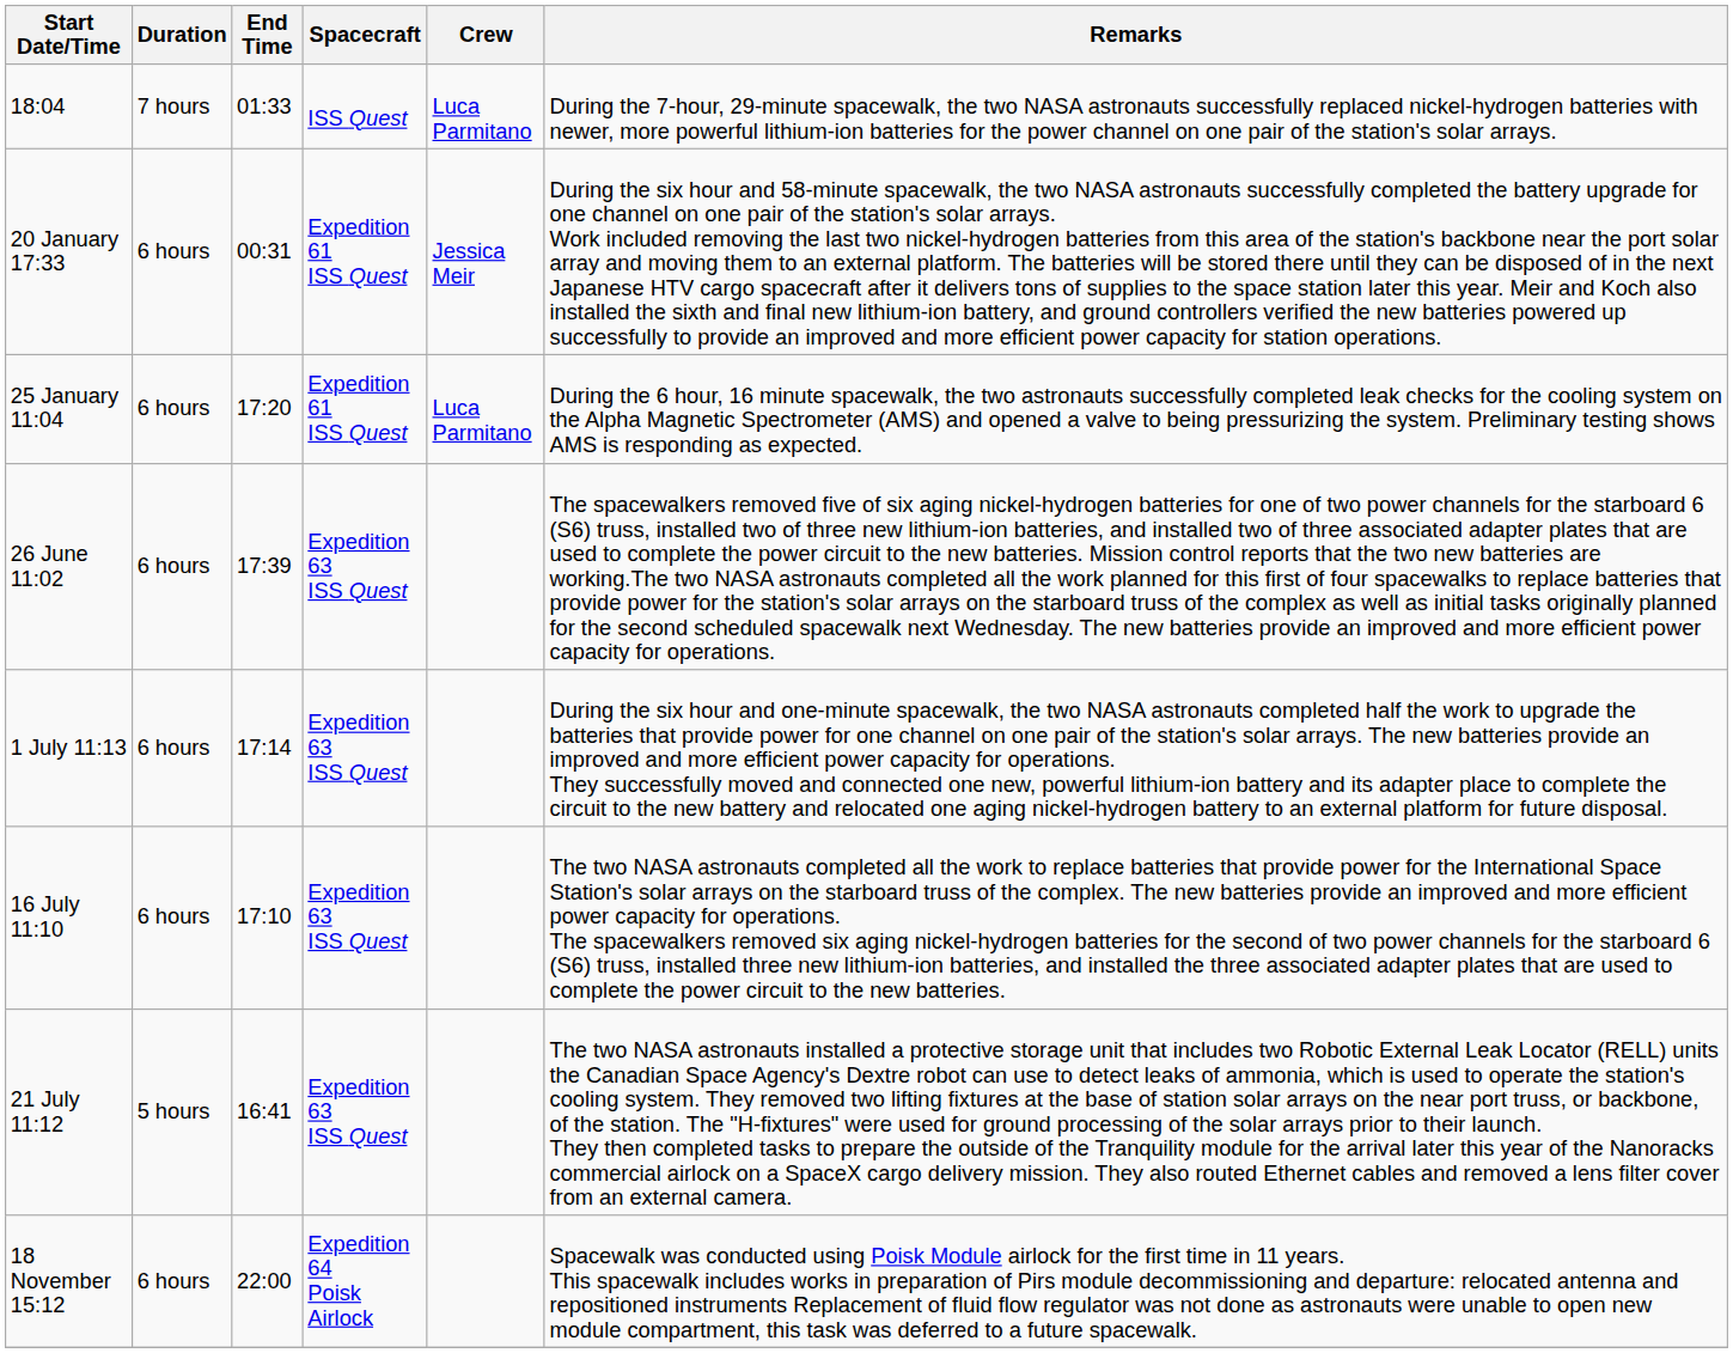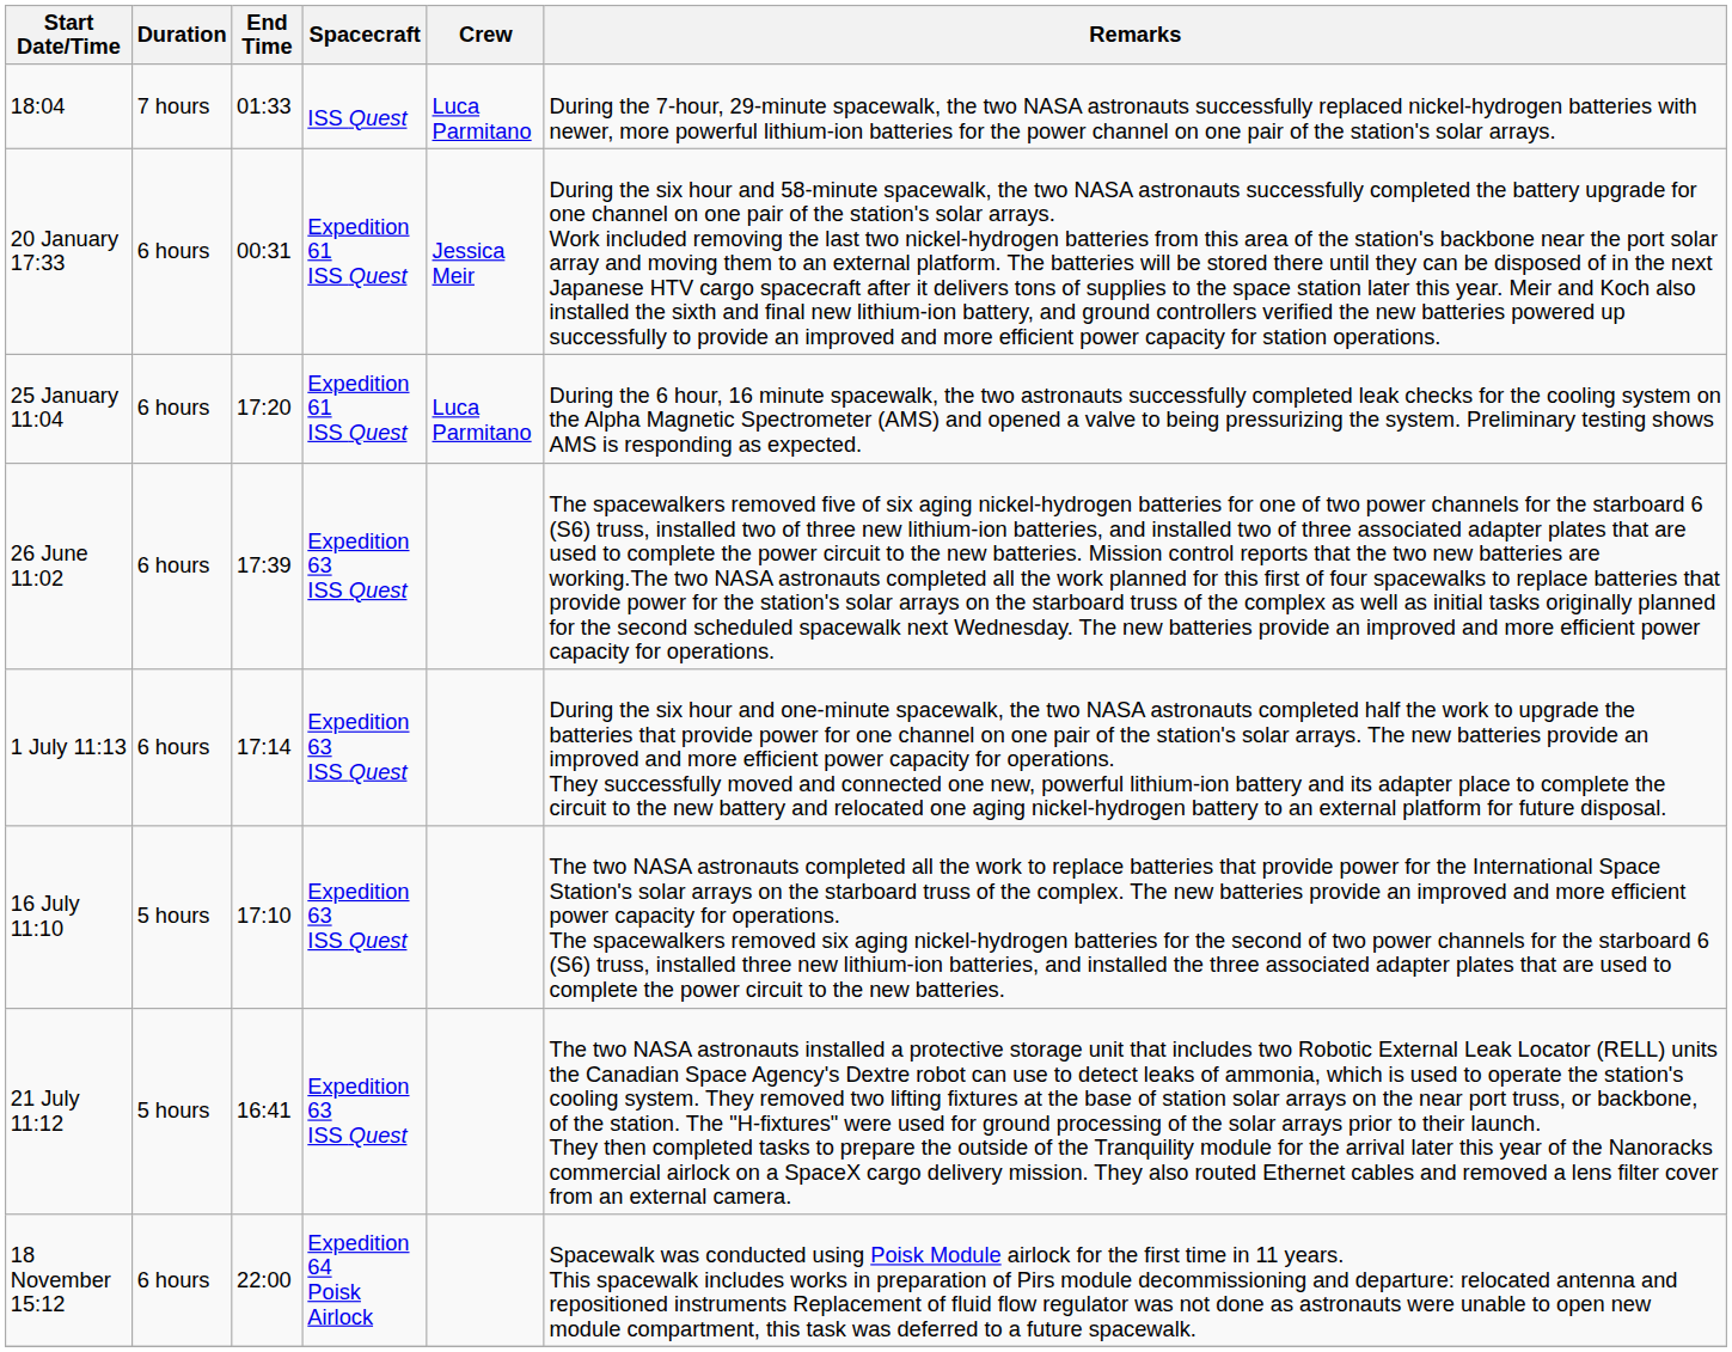 <table class="wikitable" style="width:100%;">
 <tr>
 <th>Start Date/Time</th>
 <th>Duration</th>
 <th>End Time</th>
 <th>Spacecraft</th>
 <th>Crew</th>
 <th>Remarks</th>
 </tr>
 <tr>
 <td> 18:04</td>
 <td>7 hours </td>
 <td>01:33</td>
 <td><br><a href='#'>ISS <em>Quest</em></a></td>
 <td><br> <a href='#'>Luca Parmitano</a></td>
 <td><br>During the 7-hour, 29-minute spacewalk, the two NASA astronauts successfully replaced nickel-hydrogen batteries with newer, more powerful lithium-ion batteries for the power channel on one pair of the station's solar arrays.</td>
 </tr>
 <tr>
 <td>20 January 17:33</td>
 <td>6 hours </td>
 <td>00:31</td>
 <td><a href='#'>Expedition 61</a><br><a href='#'>ISS <em>Quest</em></a></td>
 <td><br> <a href='#'>Jessica Meir</a></td>
 <td><br>During the six hour and 58-minute spacewalk, the two NASA astronauts successfully completed the battery upgrade for one channel on one pair of the station's solar arrays.<br>Work included removing the last two nickel-hydrogen batteries from this area of the station's backbone near the port solar array and moving them to an external platform. The batteries will be stored there until they can be disposed of in the next Japanese HTV cargo spacecraft after it delivers tons of supplies to the space station later this year. Meir and Koch also installed the sixth and final new lithium-ion battery, and ground controllers verified the new batteries powered up successfully to provide an improved and more efficient power capacity for station operations.</td>
 </tr>
 <tr>
 <td>25 January 11:04</td>
 <td>6 hours </td>
 <td>17:20</td>
 <td><a href='#'>Expedition 61</a><br><a href='#'>ISS <em>Quest</em></a></td>
 <td><br> <a href='#'>Luca Parmitano</a></td>
 <td><br>During the 6 hour, 16 minute spacewalk, the two astronauts successfully completed leak checks for the cooling system on the Alpha Magnetic Spectrometer (AMS) and opened a valve to being pressurizing the system. Preliminary testing shows AMS is responding as expected.</td>
 </tr>
 <tr>
 <td>26 June 11:02</td>
 <td>6 hours </td>
 <td>17:39</td>
 <td><a href='#'>Expedition 63</a><br><a href='#'>ISS <em>Quest</em></a></td>
 <td><br></td>
 <td><br>The spacewalkers removed five of six aging nickel-hydrogen batteries for one of two power channels for the starboard 6 (S6) truss, installed two of three new lithium-ion batteries, and installed two of three associated adapter plates that are used to complete the power circuit to the new batteries. Mission control reports that the two new batteries are working.The two NASA astronauts completed all the work planned for this first of four spacewalks to replace batteries that provide power for the station's solar arrays on the starboard truss of the complex as well as initial tasks originally planned for the second scheduled spacewalk next Wednesday. The new batteries provide an improved and more efficient power capacity for operations.</td>
 </tr>
 <tr>
 <td>1 July 11:13</td>
 <td>6 hours </td>
 <td>17:14</td>
 <td><a href='#'>Expedition 63</a><br><a href='#'>ISS <em>Quest</em></a></td>
 <td><br></td>
 <td><br>During the six hour and one-minute spacewalk, the two NASA astronauts completed half the work to upgrade the batteries that provide power for one channel on one pair of the station's solar arrays. The new batteries provide an improved and more efficient power capacity for operations.<br>They successfully moved and connected one new, powerful lithium-ion battery and its adapter place to complete the circuit to the new battery and relocated one aging nickel-hydrogen battery to an external platform for future disposal.</td>
 </tr>
 <tr>
 <td>16 July 11:10</td>
-<td>6 hours</td>
+<td>5 hours </td>
 <td>17:10</td>
 <td><a href='#'>Expedition 63</a><br><a href='#'>ISS <em>Quest</em></a></td>
 <td><br></td>
 <td><br>The two NASA astronauts completed all the work to replace batteries that provide power for the International Space Station's solar arrays on the starboard truss of the complex. The new batteries provide an improved and more efficient power capacity for operations.<br>The spacewalkers removed six aging nickel-hydrogen batteries for the second of two power channels for the starboard 6 (S6) truss, installed three new lithium-ion batteries, and installed the three associated adapter plates that are used to complete the power circuit to the new batteries.</td>
 </tr>
 <tr>
 <td>21 July 11:12</td>
 <td>5 hours </td>
 <td>16:41</td>
 <td><a href='#'>Expedition 63</a><br><a href='#'>ISS <em>Quest</em></a></td>
 <td><br></td>
 <td><br>The two NASA astronauts installed a protective storage unit that includes two Robotic External Leak Locator (RELL) units the Canadian Space Agency's Dextre robot can use to detect leaks of ammonia, which is used to operate the station's cooling system. They removed two lifting fixtures at the base of station solar arrays on the near port truss, or backbone, of the station. The "H-fixtures" were used for ground processing of the solar arrays prior to their launch.<br>They then completed tasks to prepare the outside of the Tranquility module for the arrival later this year of the Nanoracks commercial airlock on a SpaceX cargo delivery mission. They also routed Ethernet cables and removed a lens filter cover from an external camera.</td>
 </tr>
 <tr>
 <td>18 November 15:12</td>
 <td>6 hours </td>
 <td>22:00</td>
 <td><a href='#'>Expedition 64</a><br><a href='#'>Poisk Airlock</a></td>
 <td><br></td>
 <td><br>Spacewalk was conducted using <a href='#'>Poisk Module</a> airlock for the first time in 11 years.<br>This spacewalk includes works in preparation of Pirs module decommissioning and departure: relocated antenna and repositioned instruments Replacement of fluid flow regulator was not done as astronauts were unable to open new module compartment, this task was deferred to a future spacewalk.</td>
 </tr>
 <tr>
 </tr>
 </table>
